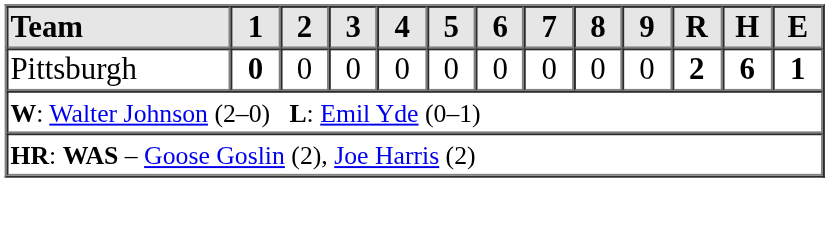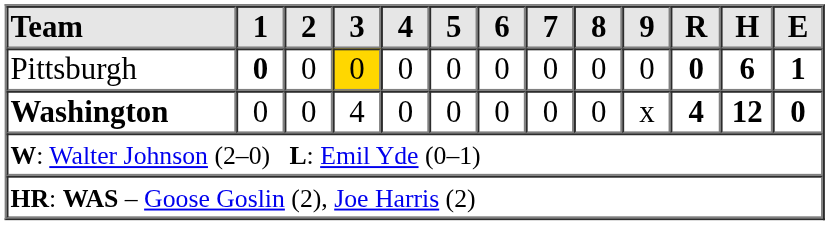 <table border=1 cellspacing=0 width=425 style="margin-left:3em;">
 <tr style="text-align:center; background-color:#e6e6e6;">
 <th align=left width=125>Team</th>
 <th width=25>1</th>
 <th width=25>2</th>
 <th width=25>3</th>
 <th width=25>4</th>
 <th width=25>5</th>
 <th width=25>6</th>
 <th width=25>7</th>
 <th width=25>8</th>
 <th width=25>9</th>
 <th width=25>R</th>
 <th width=25>H</th>
 <th width=25>E</th>
 </tr>
 <tr style="text-align:center;">
 <td align=left>Pittsburgh</td>
 <td><strong>0</strong></td>
 <td>0</td>
+<td style="background: gold;">0</td>
 <td>0</td>
 <td>0</td>
 <td>0</td>
 <td>0</td>
 <td>0</td>
 <td>0</td>
-<td>0</td>
-<td><strong>2</strong></td>
+<td><strong>0</strong></td>
 <td><strong>6</strong></td>
 <td><strong>1</strong></td>
+</tr>
+<tr style="text-align:center;">
+<td align=left><strong>Washington</strong></td>
+<td>0</td>
+<td>0</td>
+<td>4</td>
+<td>0</td>
+<td>0</td>
+<td>0</td>
+<td>0</td>
+<td>0</td>
+<td>x</td>
+<td><strong>4</strong></td>
+<td><strong>12</strong></td>
+<td><strong>0</strong></td>
 </tr>
 <tr style="text-align:left;">
 <td colspan=13><small><strong>W</strong>: <a href='#'>Walter Johnson</a> (2–0)   <strong>L</strong>: <a href='#'>Emil Yde</a> (0–1) </small></td>
 </tr>
 <tr style="text-align:left;">
 <td colspan=13><small><strong>HR</strong>: <strong>WAS</strong> – <a href='#'>Goose Goslin</a> (2), <a href='#'>Joe Harris</a> (2) </small></td>
 </tr>
 </table>
